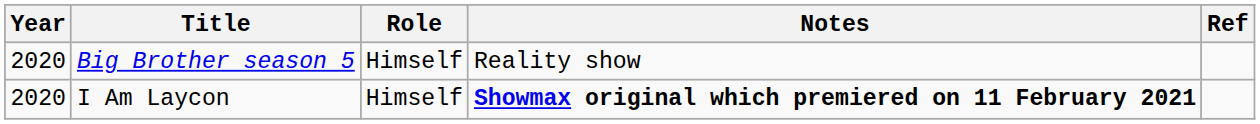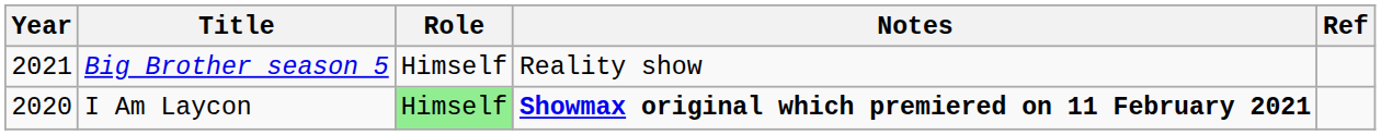 <table class="wikitable sortable">
 <tr>
 <th>Year</th>
 <th>Title</th>
 <th>Role</th>
 <th>Notes</th>
 <th>Ref</th>
 </tr>
 <tr>
-<td>2020</td>
+<td>2021</td>
 <td><em><a href='#'>Big Brother season 5</a></em></td>
 <td>Himself</td>
 <td>Reality show</td>
 <td></td>
 </tr>
 <tr>
 <td>2020</td>
 <td>I Am Laycon</td>
-<td>Himself</td>
+<td style="background: lightgreen;">Himself</td>
 <td><strong><a href='#'>Showmax</a> original which premiered on 11 February 2021</strong></td>
 <td></td>
 </tr>
 </table>
